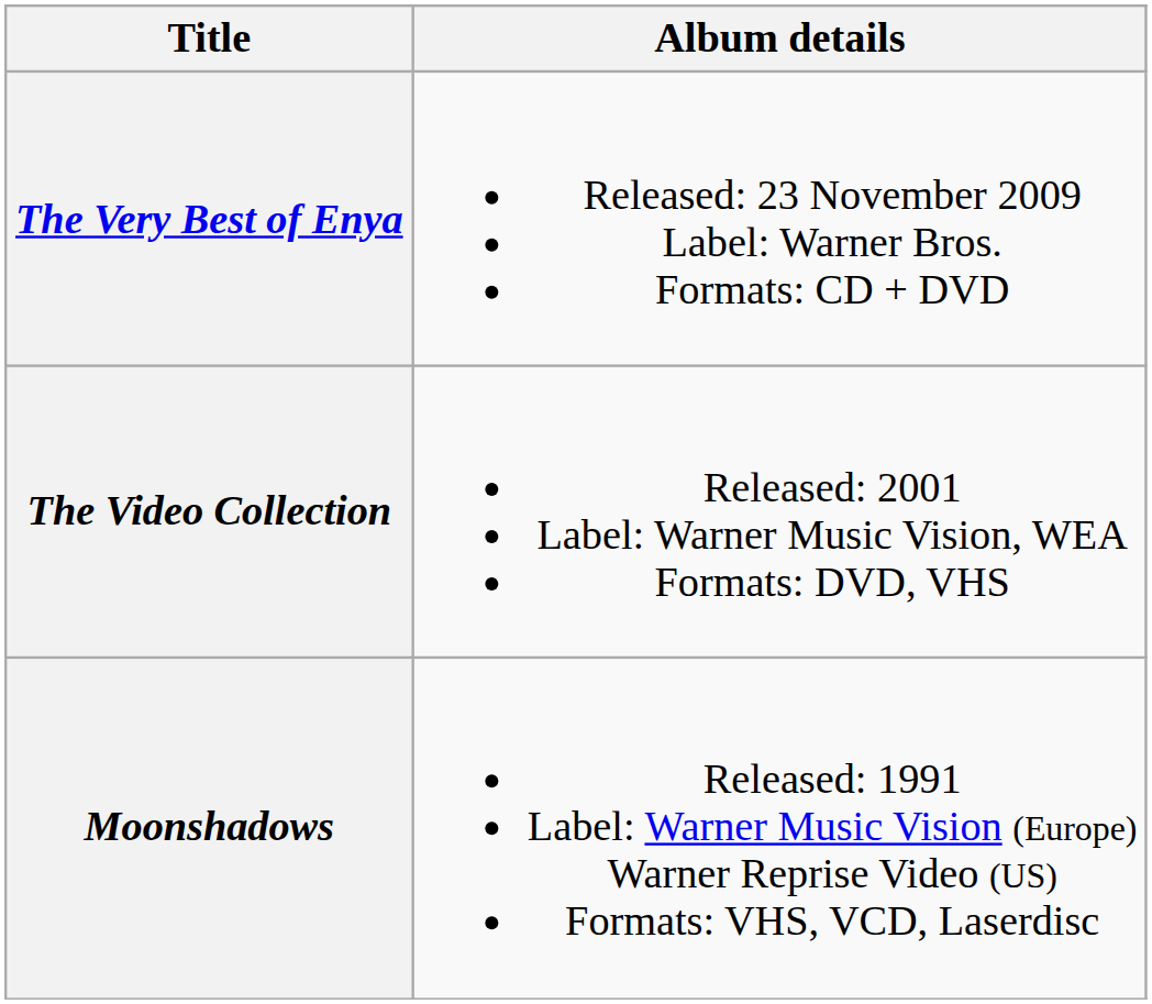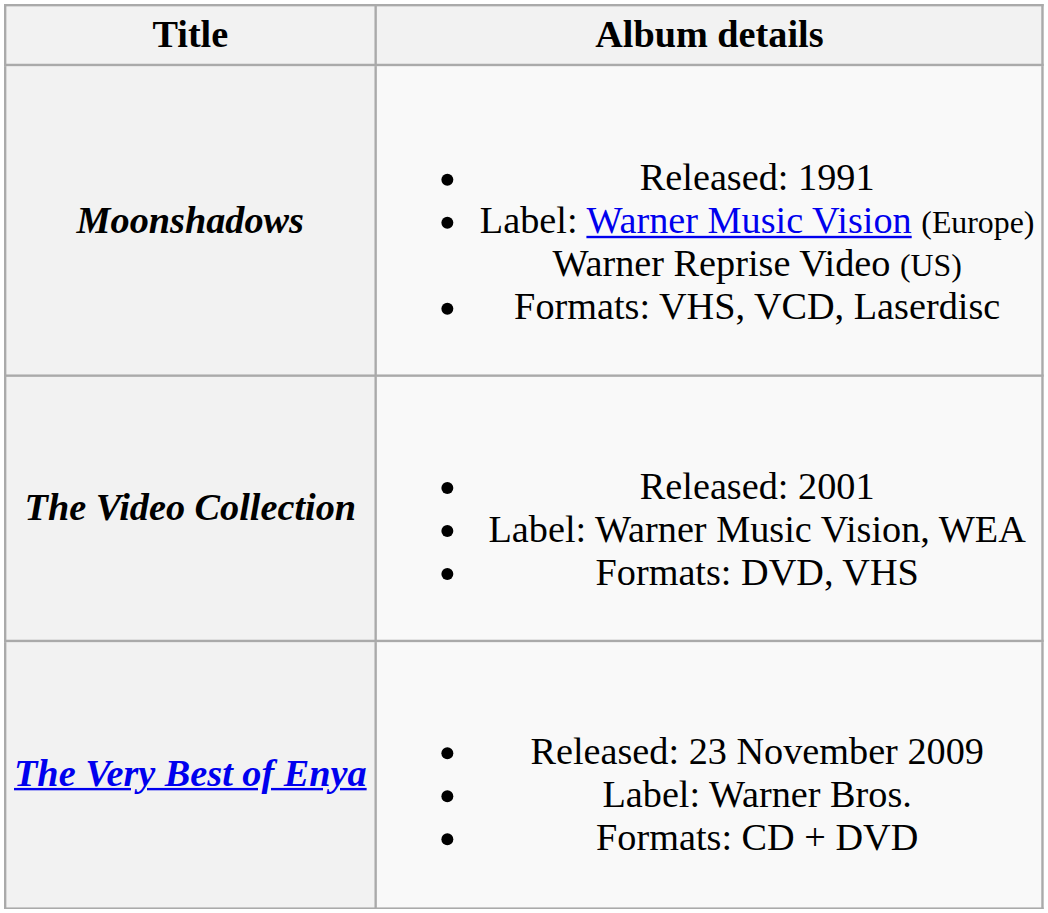 <table class="wikitable plainrowheaders" style="text-align:center;">
 <tr>
 <th rowspan="1">Title</th>
 <th rowspan="1">Album details</th>
 </tr>
 <tr>
-<th scope="row"><em><a href='#'>The Very Best of Enya</a></em></th>
-<td><br><ul><li>Released: 23 November 2009</li><li>Label: Warner Bros.</li><li>Formats: CD + DVD</li></ul></td>
+<th scope="row"><em>Moonshadows</em></th>
+<td><br><ul><li>Released: 1991</li><li>Label: <a href='#'>Warner Music Vision</a> <small>(Europe)</small><br> Warner Reprise Video <small>(US)</small></li><li>Formats: VHS, VCD, Laserdisc</li></ul></td>
 </tr>
 <tr>
 <th scope="row"><em>The Video Collection</em></th>
 <td><br><ul><li>Released: 2001</li><li>Label: Warner Music Vision, WEA</li><li>Formats: DVD, VHS</li></ul></td>
 </tr>
 <tr>
-<th scope="row"><em>Moonshadows</em></th>
-<td><br><ul><li>Released: 1991</li><li>Label: <a href='#'>Warner Music Vision</a> <small>(Europe)</small><br> Warner Reprise Video <small>(US)</small></li><li>Formats: VHS, VCD, Laserdisc</li></ul></td>
+<th scope="row"><em><a href='#'>The Very Best of Enya</a></em></th>
+<td><br><ul><li>Released: 23 November 2009</li><li>Label: Warner Bros.</li><li>Formats: CD + DVD</li></ul></td>
 </tr>
 </table>
